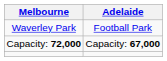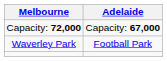 <table class="wikitable" style="text-align:center">
 <tr>
 <th><a href='#'>Melbourne</a></th>
 <th><a href='#'>Adelaide</a></th>
 </tr>
 <tr>
+<td>Capacity: <strong>72,000</strong></td>
+<td>Capacity: <strong>67,000</strong></td>
+</tr>
+<tr>
 <td><a href='#'>Waverley Park</a></td>
 <td><a href='#'>Football Park</a></td>
-</tr>
-<tr>
-<td>Capacity: <strong>72,000</strong></td>
-<td>Capacity: <strong>67,000</strong></td>
 </tr>
 <tr>
 <td></td>
 <td></td>
 </tr>
 </table>
